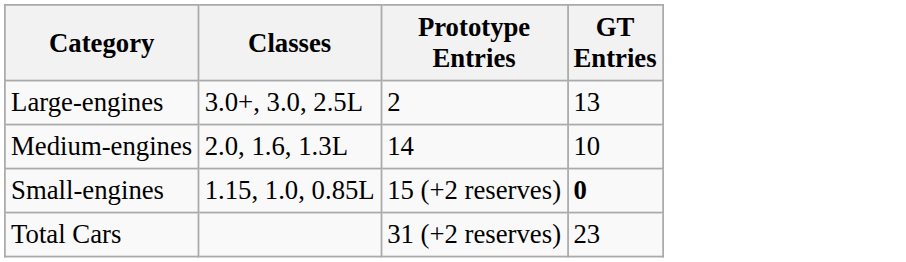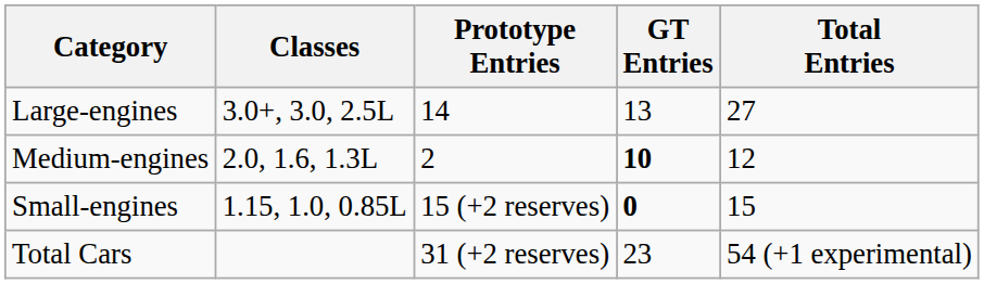 <table class="wikitable" style="font-size: 95%;">
 <tr>
 <th>Category</th>
 <th>Classes</th>
 <th>Prototype<br>Entries</th>
 <th>GT<br>Entries</th>
+<th>Total<br>Entries</th>
 </tr>
 <tr>
 <td>Large-engines</td>
 <td>3.0+, 3.0, 2.5L</td>
-<td>2</td>
+<td>14</td>
 <td>13</td>
+<td>27</td>
 </tr>
 <tr>
 <td>Medium-engines</td>
 <td>2.0, 1.6, 1.3L</td>
-<td>14</td>
-<td>10</td>
+<td>2</td>
+<td><strong>10</strong></td>
+<td>12</td>
 </tr>
 <tr>
 <td>Small-engines</td>
 <td>1.15, 1.0, 0.85L</td>
 <td>15 (+2 reserves)</td>
 <td><strong>0</strong></td>
+<td>15</td>
 </tr>
 <tr>
 <td>Total Cars</td>
 <td></td>
 <td>31 (+2 reserves)</td>
 <td>23</td>
+<td>54 (+1 experimental)</td>
 </tr>
 </table>
